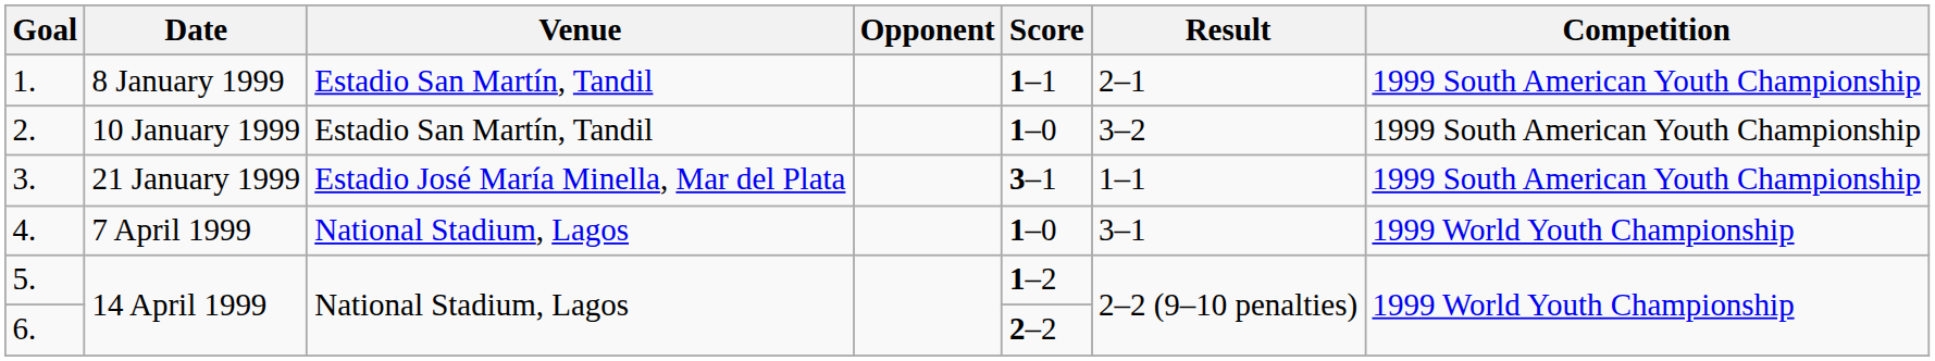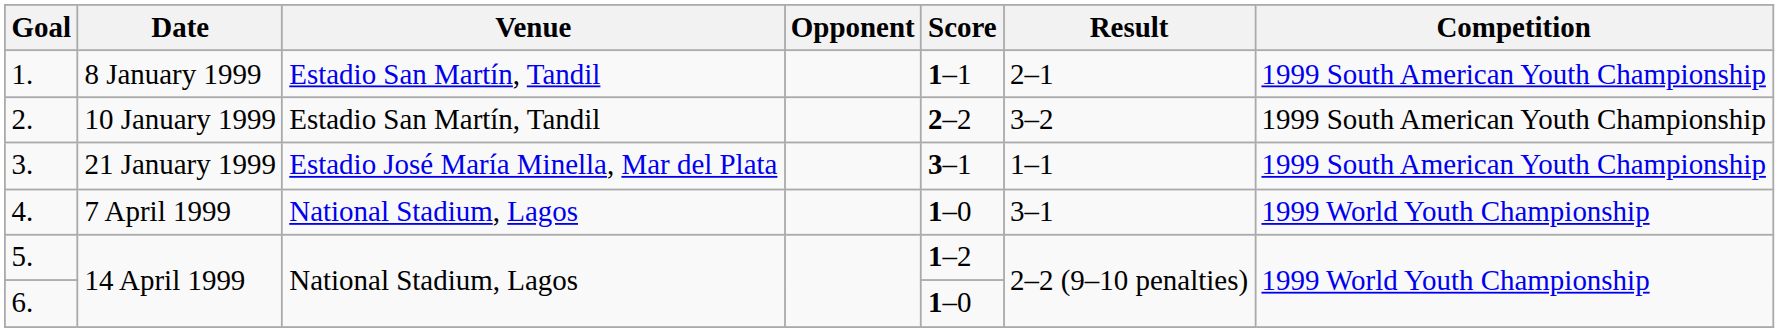 <table class="wikitable">
 <tr>
 <th>Goal</th>
 <th>Date</th>
 <th>Venue</th>
 <th>Opponent</th>
 <th>Score</th>
 <th>Result</th>
 <th>Competition</th>
 </tr>
 <tr>
 <td>1.</td>
 <td>8 January 1999</td>
 <td><a href='#'>Estadio San Martín</a>, <a href='#'>Tandil</a></td>
 <td></td>
 <td><strong>1</strong>–1</td>
 <td>2–1</td>
 <td><a href='#'>1999 South American Youth Championship</a></td>
 </tr>
 <tr>
 <td>2.</td>
 <td>10 January 1999</td>
 <td>Estadio San Martín, Tandil</td>
 <td></td>
-<td><strong>1</strong>–0</td>
+<td><strong>2</strong>–2</td>
 <td>3–2</td>
 <td>1999 South American Youth Championship</td>
 </tr>
 <tr>
 <td>3.</td>
 <td>21 January 1999</td>
 <td><a href='#'>Estadio José María Minella</a>, <a href='#'>Mar del Plata</a></td>
 <td></td>
 <td><strong>3</strong>–1</td>
 <td>1–1</td>
 <td><a href='#'>1999 South American Youth Championship</a></td>
 </tr>
 <tr>
 <td>4.</td>
 <td>7 April 1999</td>
 <td><a href='#'>National Stadium</a>, <a href='#'>Lagos</a></td>
 <td></td>
 <td><strong>1</strong>–0</td>
 <td>3–1</td>
 <td><a href='#'>1999 World Youth Championship</a></td>
 </tr>
 <tr>
 <td>5.</td>
 <td rowspan=2>14 April 1999</td>
 <td rowspan=2>National Stadium, Lagos</td>
 <td rowspan=2></td>
 <td><strong>1</strong>–2</td>
 <td rowspan=2>2–2 (9–10 penalties)</td>
 <td rowspan=2><a href='#'>1999 World Youth Championship</a></td>
 </tr>
 <tr>
 <td>6.</td>
-<td><strong>2</strong>–2</td>
+<td><strong>1</strong>–0</td>
 </tr>
 </table>
